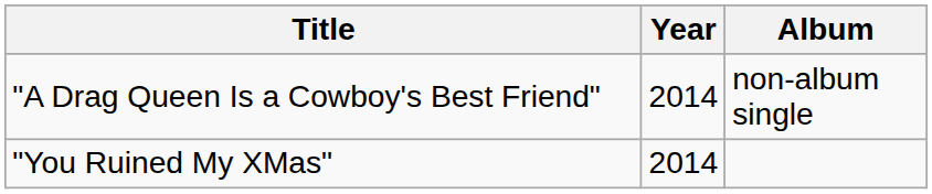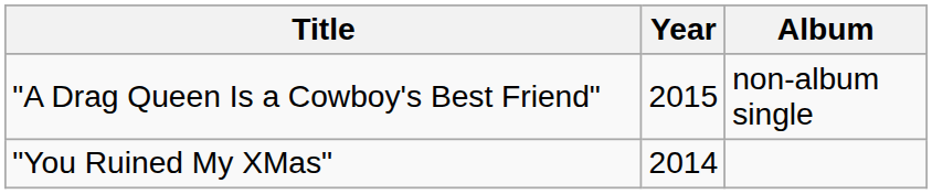 <table class="wikitable plainrowheaders" style="text-align:left;">
 <tr>
 <th scope="col"  style="width:20em;">Title</th>
 <th scope="col"  style="width:2em;">Year</th>
 <th scope="col"  style="width:6em;">Album</th>
 </tr>
 <tr>
 <td>"A Drag Queen Is a Cowboy's Best Friend"</td>
-<td>2014</td>
+<td>2015</td>
 <td>non-album single</td>
 </tr>
 <tr>
 <td scope="row">"You Ruined My XMas"</td>
 <td>2014</td>
 <td></td>
 </tr>
 </table>
